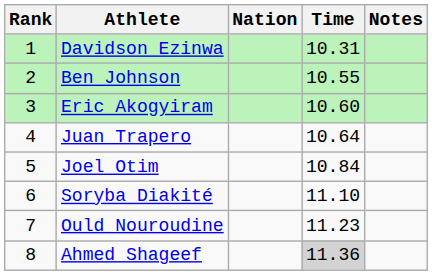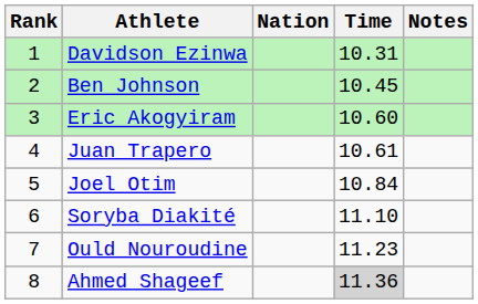 <table class="wikitable sortable" style="text-align:center">
 <tr>
 <th>Rank</th>
 <th>Athlete</th>
 <th>Nation</th>
 <th>Time</th>
 <th>Notes</th>
 </tr>
 <tr style="background:#bbf3bb;">
 <td>1</td>
 <td align=left><a href='#'>Davidson Ezinwa</a></td>
 <td align=left></td>
 <td>10.31</td>
 <td></td>
 </tr>
 <tr style="background:#bbf3bb;">
 <td>2</td>
 <td align=left><a href='#'>Ben Johnson</a></td>
 <td align=left></td>
-<td>10.55</td>
+<td>10.45</td>
 <td></td>
 </tr>
 <tr style="background:#bbf3bb;">
 <td>3</td>
 <td align=left><a href='#'>Eric Akogyiram</a></td>
 <td align=left></td>
 <td>10.60</td>
 <td></td>
 </tr>
 <tr>
 <td>4</td>
 <td align=left><a href='#'>Juan Trapero</a></td>
 <td align=left></td>
-<td>10.64</td>
+<td>10.61</td>
 <td></td>
 </tr>
 <tr>
 <td>5</td>
 <td align=left><a href='#'>Joel Otim</a></td>
 <td align=left></td>
 <td>10.84</td>
 <td></td>
 </tr>
 <tr>
 <td>6</td>
 <td align=left><a href='#'>Soryba Diakité</a></td>
 <td align=left></td>
 <td>11.10</td>
 <td></td>
 </tr>
 <tr>
 <td>7</td>
 <td align=left><a href='#'>Ould Nouroudine</a></td>
 <td align=left></td>
 <td>11.23</td>
 <td></td>
 </tr>
 <tr>
 <td>8</td>
 <td align=left><a href='#'>Ahmed Shageef</a></td>
 <td align=left></td>
 <td style="background: lightgrey;">11.36</td>
 <td></td>
 </tr>
 </table>
